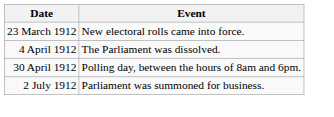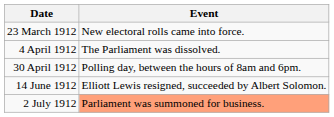 <table class="wikitable">
 <tr>
 <th>Date</th>
 <th>Event</th>
 </tr>
 <tr>
 <td align=right>23 March 1912</td>
 <td>New electoral rolls came into force.</td>
 </tr>
 <tr>
 <td align=right>4 April 1912</td>
 <td>The Parliament was dissolved.</td>
 </tr>
 <tr>
 <td align=right>30 April 1912</td>
 <td>Polling day, between the hours of 8am and 6pm.</td>
 </tr>
 <tr>
+<td align=right>14 June 1912</td>
+<td>Elliott Lewis resigned, succeeded by Albert Solomon.</td>
+</tr>
+<tr>
 <td align=right>2 July 1912</td>
-<td>Parliament was summoned for business.</td>
+<td style="background: lightsalmon;">Parliament was summoned for business.</td>
 </tr>
 </table>
